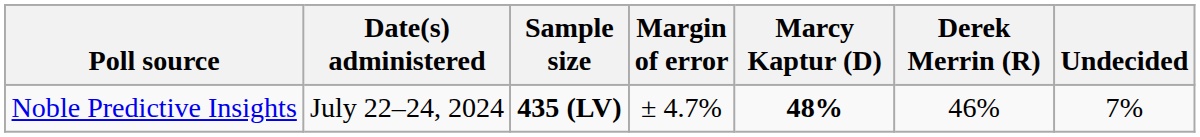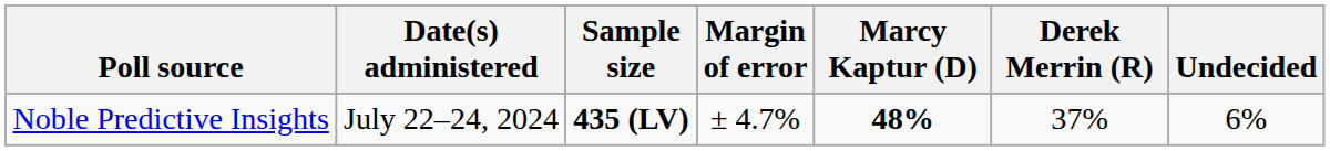 <table class="wikitable" style="font-size:90%;text-align:center;">
 <tr valign=bottom>
 <th>Poll source</th>
 <th>Date(s)<br>administered</th>
 <th>Sample<br>size</th>
 <th>Margin<br>of error</th>
 <th style="width:75px;">Marcy<br>Kaptur (D)</th>
 <th style="width:75px;">Derek<br>Merrin (R)</th>
 <th>Undecided</th>
 </tr>
 <tr>
 <td><a href='#'>Noble Predictive Insights</a></td>
 <td>July 22–24, 2024</td>
 <td><strong>435 (LV)</strong></td>
 <td>± 4.7%</td>
 <td><strong>48%</strong></td>
-<td>46%</td>
-<td>7%</td>
+<td>37%</td>
+<td>6%</td>
 </tr>
 </table>
